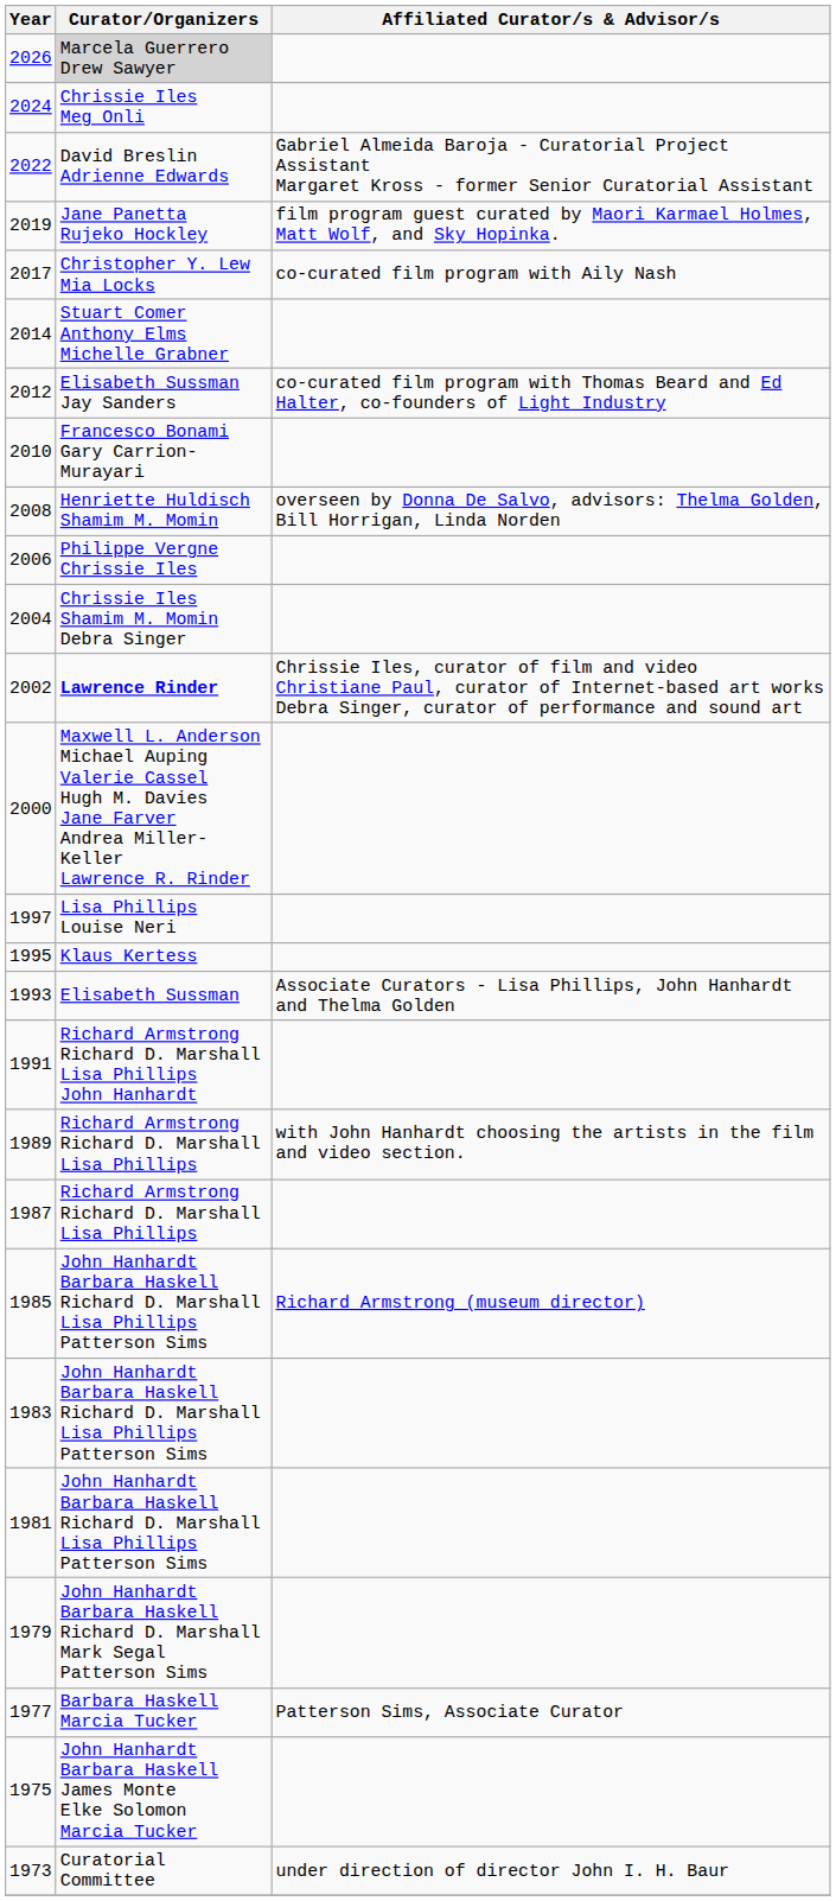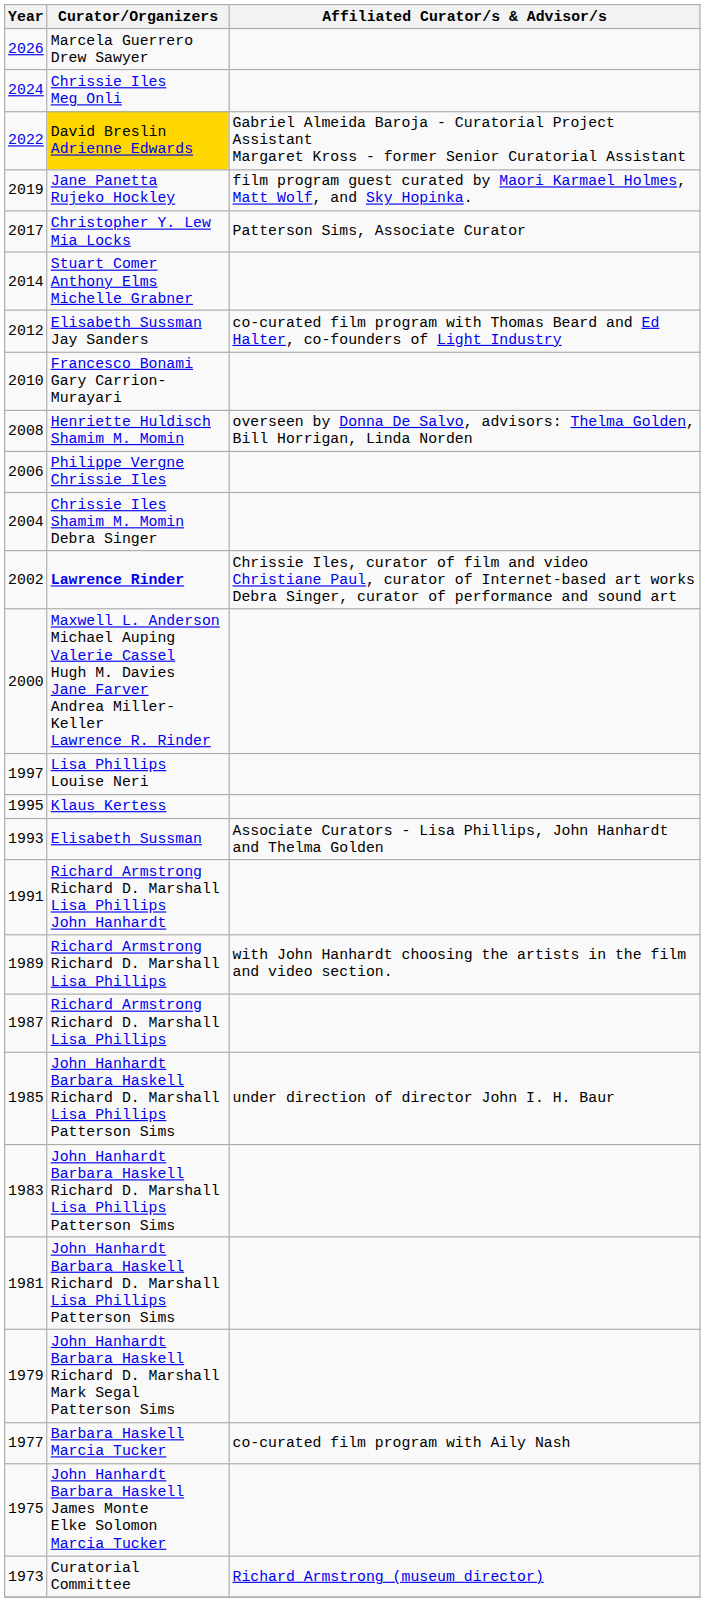 <table class="wikitable">
 <tr>
 <th>Year</th>
 <th>Curator/Organizers</th>
 <th>Affiliated Curator/s & Advisor/s</th>
 </tr>
 <tr>
 <td><a href='#'>2026</a></td>
-<td style="background: lightgrey;">Marcela Guerrero<br>Drew Sawyer</td>
+<td>Marcela Guerrero<br>Drew Sawyer</td>
 <td></td>
 </tr>
 <tr>
 <td><a href='#'>2024</a></td>
 <td><a href='#'>Chrissie Iles</a><br><a href='#'>Meg Onli</a></td>
 <td></td>
 </tr>
 <tr>
 <td><a href='#'>2022</a></td>
-<td>David Breslin<br><a href='#'>Adrienne Edwards</a></td>
+<td style="background: gold;">David Breslin<br><a href='#'>Adrienne Edwards</a></td>
 <td>Gabriel Almeida Baroja - Curatorial Project Assistant<br>Margaret Kross - former Senior Curatorial Assistant</td>
 </tr>
 <tr>
 <td>2019</td>
 <td><a href='#'>Jane Panetta</a><br><a href='#'>Rujeko&nbsp;Hockley</a></td>
 <td>film program guest curated by <a href='#'>Maori Karmael Holmes</a>, <a href='#'>Matt Wolf</a>, and <a href='#'>Sky Hopinka</a>.</td>
 </tr>
 <tr>
 <td>2017</td>
 <td><a href='#'>Christopher Y. Lew</a><br><a href='#'>Mia Locks</a></td>
-<td>co-curated film program with Aily Nash</td>
+<td>Patterson Sims, Associate Curator</td>
 </tr>
 <tr>
 <td>2014</td>
 <td><a href='#'>Stuart Comer</a><br><a href='#'>Anthony Elms</a><br><a href='#'>Michelle Grabner</a></td>
 <td></td>
 </tr>
 <tr>
 <td>2012</td>
 <td><a href='#'>Elisabeth Sussman</a><br>Jay Sanders</td>
 <td>co-curated film program with Thomas Beard and <a href='#'>Ed Halter</a>, co-founders of <a href='#'>Light Industry</a></td>
 </tr>
 <tr>
 <td>2010</td>
 <td><a href='#'>Francesco Bonami</a><br>Gary Carrion-Murayari</td>
 <td></td>
 </tr>
 <tr>
 <td>2008</td>
 <td><a href='#'>Henriette Huldisch</a><br><a href='#'>Shamim M. Momin</a></td>
 <td>overseen by <a href='#'>Donna De Salvo</a>, advisors: <a href='#'>Thelma Golden</a>, Bill Horrigan, Linda Norden</td>
 </tr>
 <tr>
 <td>2006</td>
 <td><a href='#'>Philippe Vergne</a><br><a href='#'>Chrissie Iles</a></td>
 <td></td>
 </tr>
 <tr>
 <td>2004</td>
 <td><a href='#'>Chrissie Iles</a><br><a href='#'>Shamim M. Momin</a><br>Debra Singer</td>
 <td></td>
 </tr>
 <tr>
 <td>2002</td>
 <td><strong><a href='#'>Lawrence Rinder</a></strong></td>
 <td>Chrissie Iles, curator of film and video<br><a href='#'>Christiane Paul</a>, curator of Internet-based art works<br>Debra Singer, curator of performance and sound art</td>
 </tr>
 <tr>
 <td>2000</td>
 <td><a href='#'>Maxwell L. Anderson</a><br>Michael Auping<br><a href='#'>Valerie Cassel</a><br>Hugh M. Davies<br><a href='#'>Jane Farver</a><br>Andrea Miller-Keller<br><a href='#'>Lawrence R. Rinder</a></td>
 <td></td>
 </tr>
 <tr>
 <td>1997</td>
 <td><a href='#'>Lisa Phillips</a><br>Louise Neri</td>
 <td></td>
 </tr>
 <tr>
 <td>1995</td>
 <td><a href='#'>Klaus Kertess</a></td>
 <td></td>
 </tr>
 <tr>
 <td>1993</td>
 <td><a href='#'>Elisabeth Sussman</a></td>
 <td>Associate Curators - Lisa Phillips, John Hanhardt and Thelma Golden</td>
 </tr>
 <tr>
 <td>1991</td>
 <td><a href='#'>Richard Armstrong</a><br>Richard D. Marshall<br><a href='#'>Lisa Phillips</a><br><a href='#'>John Hanhardt</a></td>
 <td></td>
 </tr>
 <tr>
 <td>1989</td>
 <td><a href='#'>Richard Armstrong</a><br>Richard D. Marshall<br><a href='#'>Lisa Phillips</a></td>
 <td>with John Hanhardt choosing the artists in the film and video section.</td>
 </tr>
 <tr>
 <td>1987</td>
 <td><a href='#'>Richard Armstrong</a><br>Richard D. Marshall<br><a href='#'>Lisa Phillips</a></td>
 <td></td>
 </tr>
 <tr>
 <td>1985</td>
 <td><a href='#'>John Hanhardt</a><br><a href='#'>Barbara Haskell</a><br>Richard D. Marshall<br><a href='#'>Lisa Phillips</a><br>Patterson Sims</td>
-<td><a href='#'>Richard Armstrong (museum director)</a></td>
+<td>under direction of director John I. H. Baur</td>
 </tr>
 <tr>
 <td>1983</td>
 <td><a href='#'>John Hanhardt</a><br><a href='#'>Barbara Haskell</a><br>Richard D. Marshall<br><a href='#'>Lisa Phillips</a><br>Patterson Sims</td>
 <td></td>
 </tr>
 <tr>
 <td>1981</td>
 <td><a href='#'>John Hanhardt</a><br><a href='#'>Barbara Haskell</a><br>Richard D. Marshall<br><a href='#'>Lisa Phillips</a><br>Patterson Sims</td>
 <td></td>
 </tr>
 <tr>
 <td>1979</td>
 <td><a href='#'>John Hanhardt</a><br><a href='#'>Barbara Haskell</a><br>Richard D. Marshall<br>Mark Segal<br>Patterson Sims</td>
 <td></td>
 </tr>
 <tr>
 <td>1977</td>
 <td><a href='#'>Barbara Haskell</a><br><a href='#'>Marcia Tucker</a></td>
-<td>Patterson Sims, Associate Curator</td>
+<td>co-curated film program with Aily Nash</td>
 </tr>
 <tr>
 <td>1975</td>
 <td><a href='#'>John Hanhardt</a><br><a href='#'>Barbara Haskell</a><br>James Monte<br>Elke Solomon<br><a href='#'>Marcia Tucker</a></td>
 <td></td>
 </tr>
 <tr>
 <td>1973</td>
 <td>Curatorial Committee</td>
-<td>under direction of director John I. H. Baur</td>
+<td><a href='#'>Richard Armstrong (museum director)</a></td>
 </tr>
 <tr>
 </tr>
 </table>
